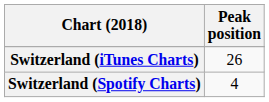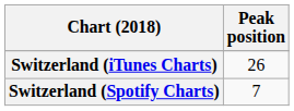 <table class="wikitable sortable plainrowheaders" style="text-align:center">
 <tr>
 <th scope="col">Chart (2018)</th>
 <th scope="col">Peak<br>position</th>
 </tr>
 <tr>
 </tr>
 <tr>
 </tr>
 <tr>
 </tr>
 <tr>
 <th scope="row">Switzerland (<a href='#'>iTunes Charts</a>)</th>
 <td>26</td>
 </tr>
 <tr>
 <th scope="row">Switzerland (<a href='#'>Spotify Charts</a>)</th>
-<td>4</td>
+<td>7</td>
 </tr>
 </table>
